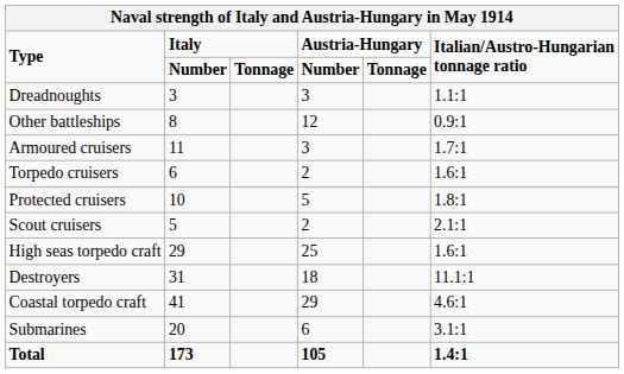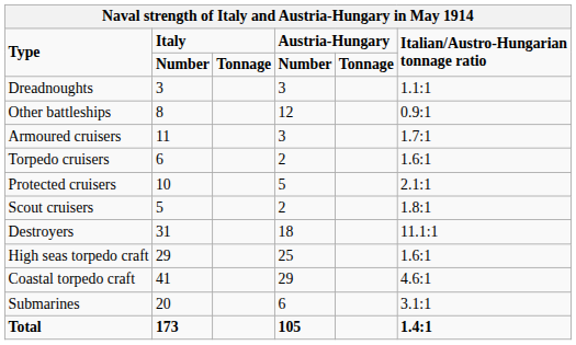 <table class="wikitable mw-collapsible mw-collapsed">
 <tr>
 <th colspan="6">Naval strength of Italy and Austria-Hungary in May 1914</th>
 </tr>
 <tr>
 <td rowspan="2"><strong>Type</strong></td>
 <td colspan="2"><strong>Italy</strong></td>
 <td colspan="2"><strong>Austria-Hungary</strong></td>
 <td rowspan="2"><strong>Italian/Austro-Hungarian</strong><br><strong>tonnage ratio</strong></td>
 </tr>
 <tr>
 <td><strong>Number</strong></td>
 <td><strong>Tonnage</strong></td>
 <td><strong>Number</strong></td>
 <td><strong>Tonnage</strong></td>
 </tr>
 <tr>
 <td>Dreadnoughts</td>
 <td>3</td>
 <td></td>
 <td>3</td>
 <td></td>
 <td>1.1:1</td>
 </tr>
 <tr>
 <td>Other battleships</td>
 <td>8</td>
 <td></td>
 <td>12</td>
 <td></td>
 <td>0.9:1</td>
 </tr>
 <tr>
 <td>Armoured cruisers</td>
 <td>11</td>
 <td></td>
 <td>3</td>
 <td></td>
 <td>1.7:1</td>
 </tr>
 <tr>
 <td>Torpedo cruisers</td>
 <td>6</td>
 <td></td>
 <td>2</td>
 <td></td>
 <td>1.6:1</td>
 </tr>
 <tr>
 <td>Protected cruisers</td>
 <td>10</td>
 <td></td>
 <td>5</td>
 <td></td>
-<td>1.8:1</td>
+<td>2.1:1</td>
 </tr>
 <tr>
 <td>Scout cruisers</td>
 <td>5</td>
 <td></td>
 <td>2</td>
 <td></td>
-<td>2.1:1</td>
+<td>1.8:1</td>
+</tr>
+<tr>
+<td>Destroyers</td>
+<td>31</td>
+<td></td>
+<td>18</td>
+<td></td>
+<td>11.1:1</td>
 </tr>
 <tr>
 <td>High seas torpedo craft</td>
 <td>29</td>
 <td></td>
 <td>25</td>
 <td></td>
 <td>1.6:1</td>
-</tr>
-<tr>
-<td>Destroyers</td>
-<td>31</td>
-<td></td>
-<td>18</td>
-<td></td>
-<td>11.1:1</td>
 </tr>
 <tr>
 <td>Coastal torpedo craft</td>
 <td>41</td>
 <td></td>
 <td>29</td>
 <td></td>
 <td>4.6:1</td>
 </tr>
 <tr>
 <td>Submarines</td>
 <td>20</td>
 <td></td>
 <td>6</td>
 <td></td>
 <td>3.1:1</td>
 </tr>
 <tr>
 <td><strong>Total</strong></td>
 <td><strong>173</strong></td>
 <td><strong></strong></td>
 <td><strong>105</strong></td>
 <td><strong></strong></td>
 <td><strong>1.4:1</strong></td>
 </tr>
 </table>
